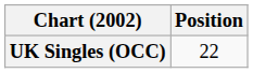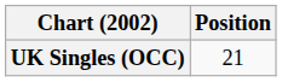 <table class="wikitable plainrowheaders">
 <tr>
 <th>Chart (2002)</th>
 <th>Position</th>
 </tr>
 <tr>
 <th scope="row">UK Singles (OCC)</th>
-<td align="center">22</td>
+<td align="center">21</td>
 </tr>
 </table>
